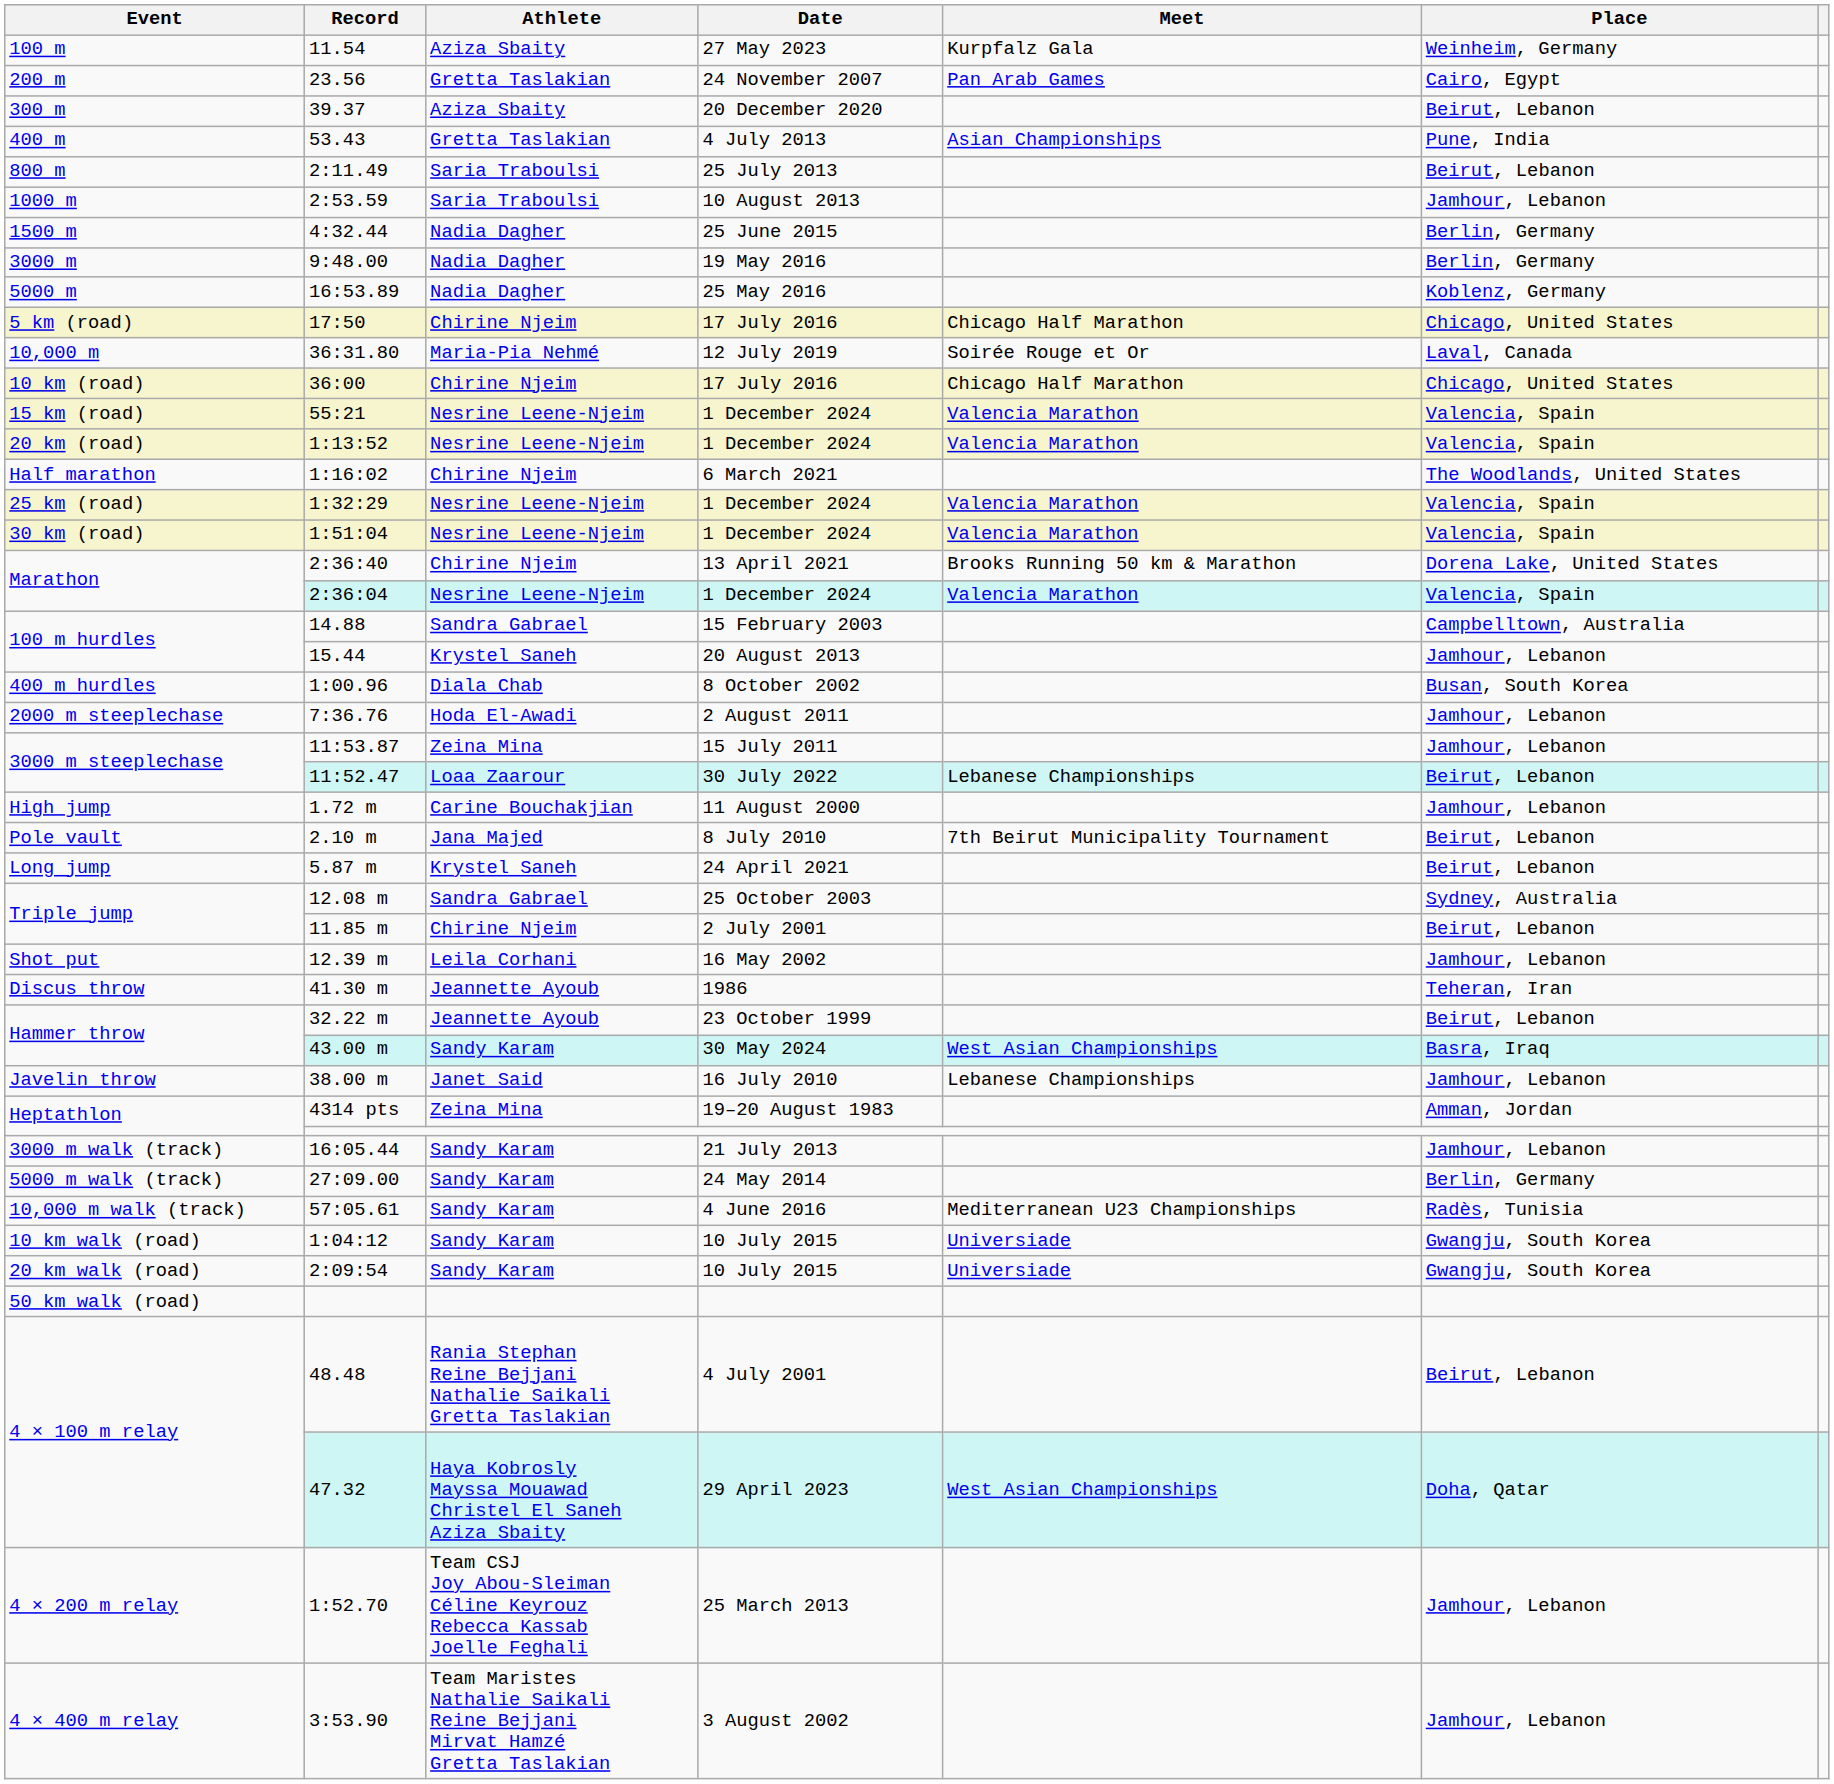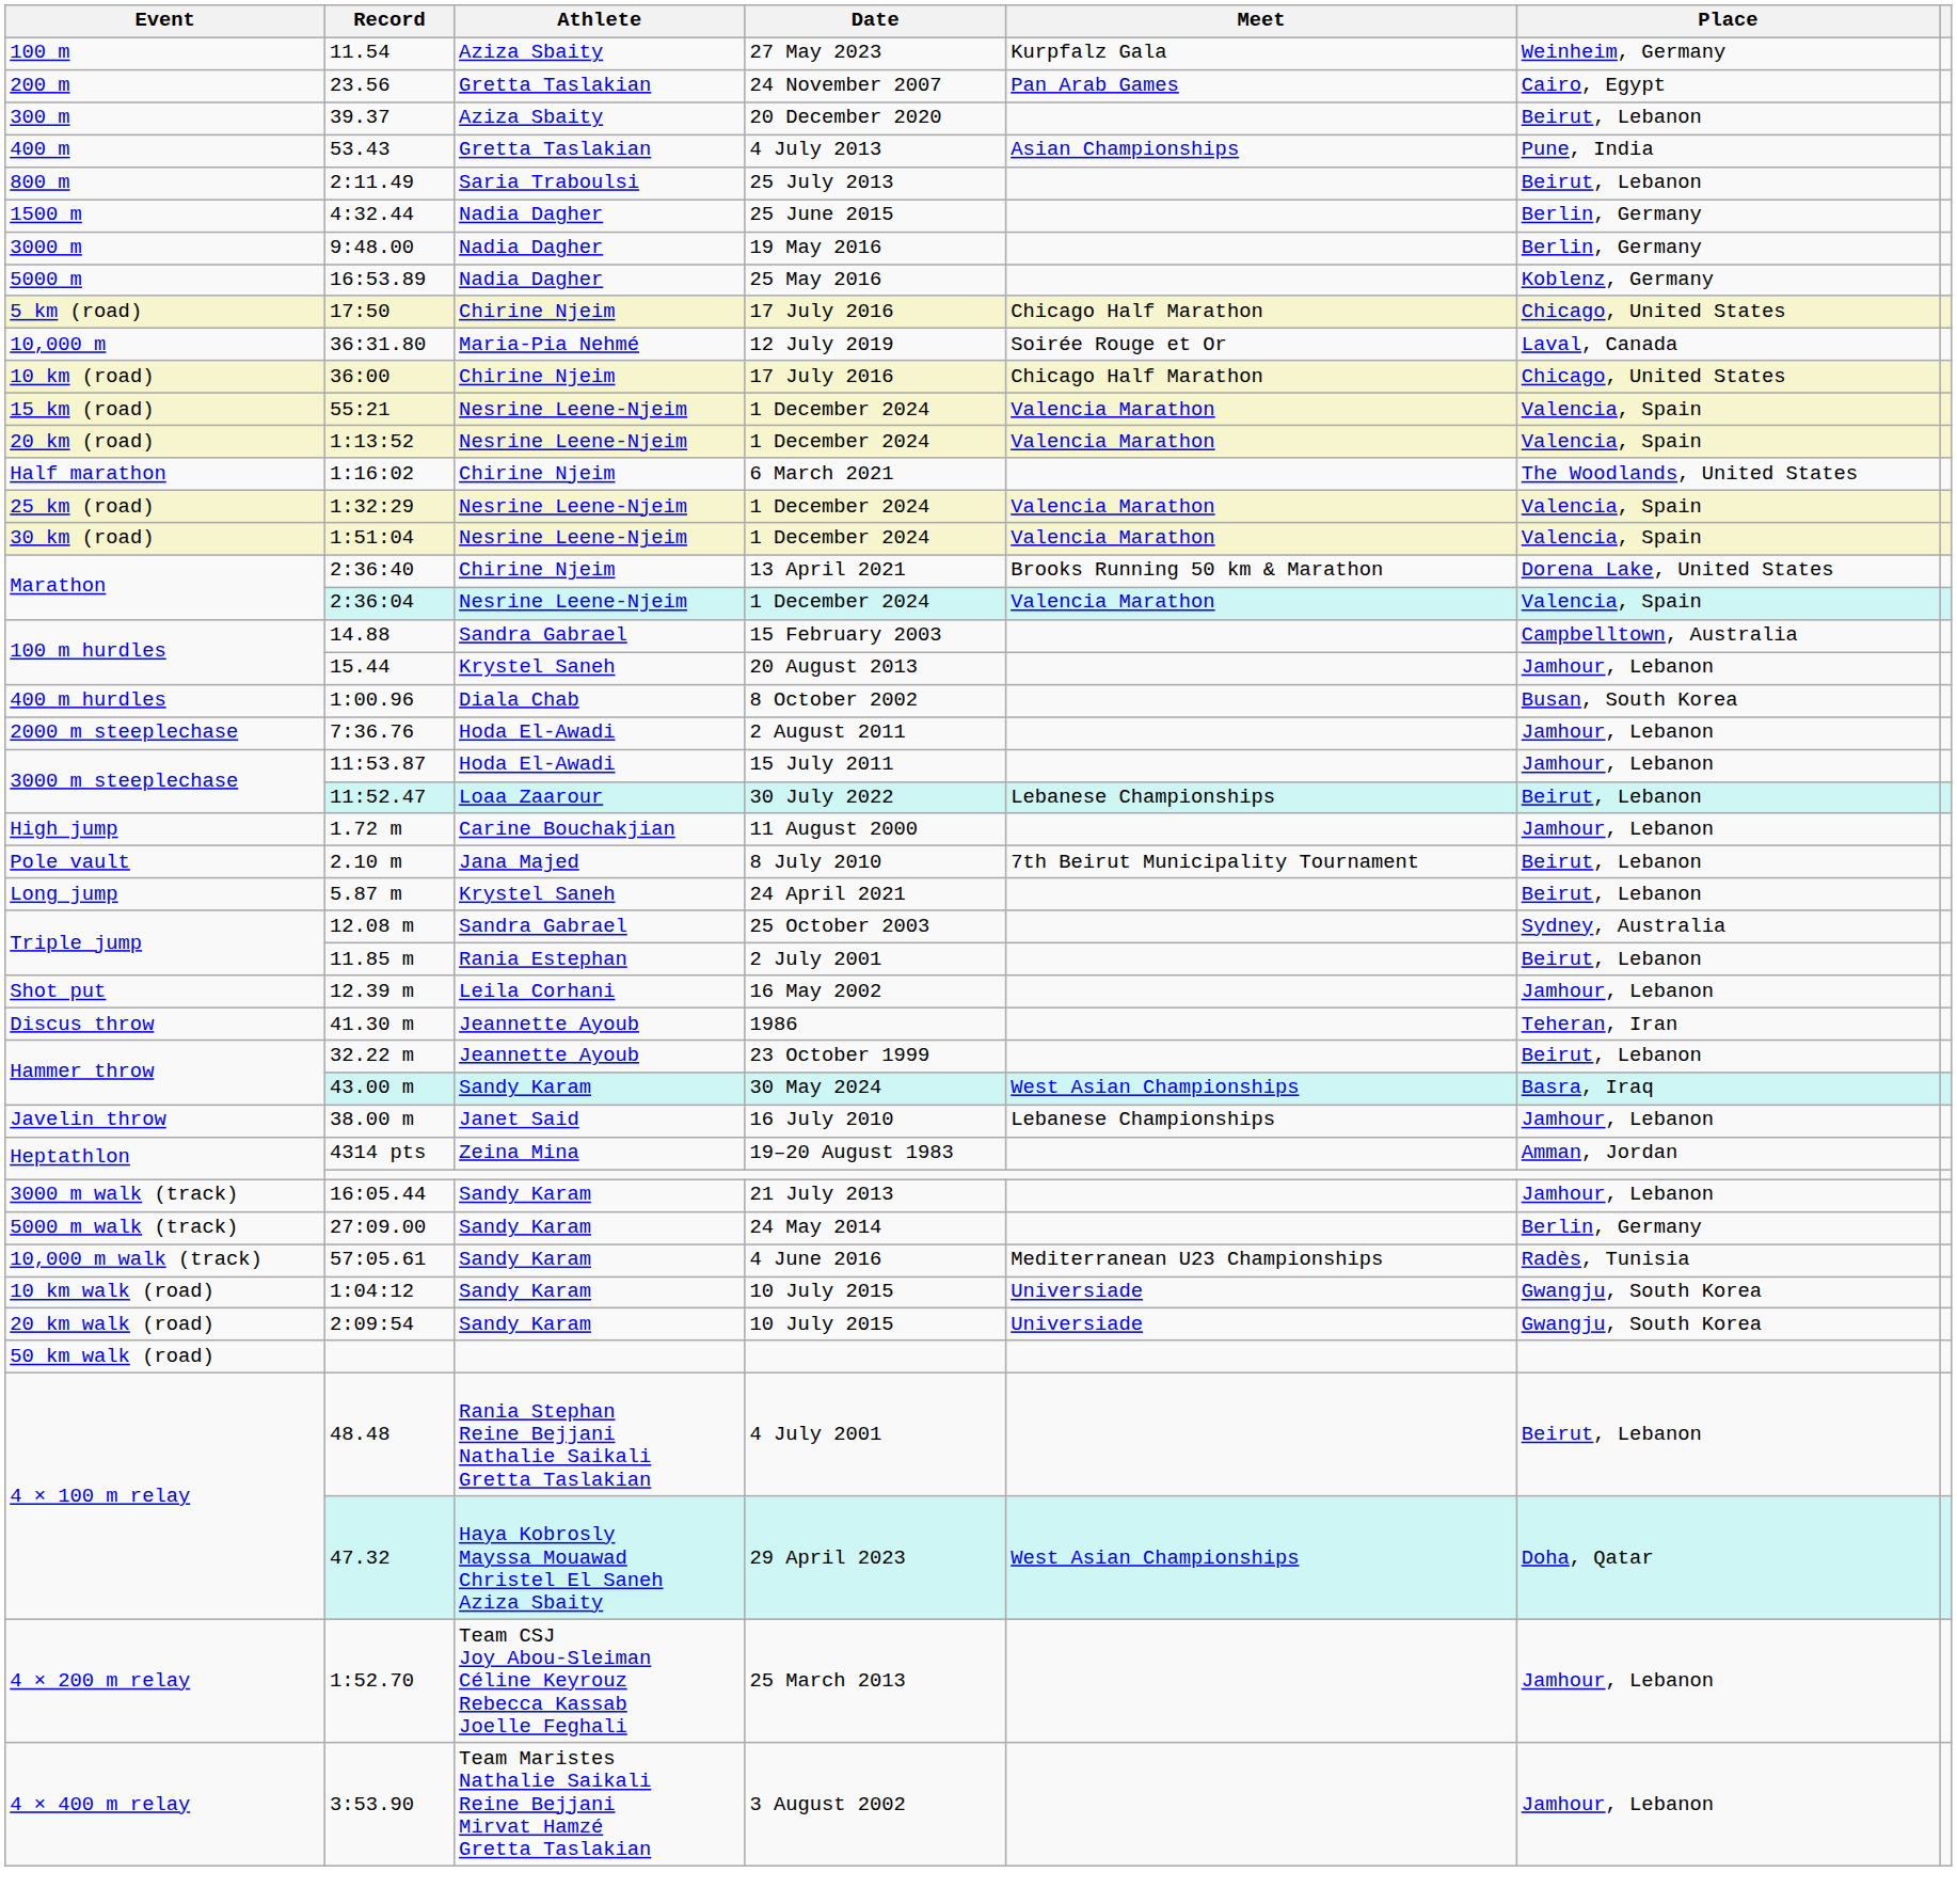 <table class="wikitable" style="font-size:95%; width: 95%;">
 <tr>
 <th>Event</th>
 <th>Record</th>
 <th>Athlete</th>
 <th>Date</th>
 <th>Meet</th>
 <th>Place</th>
 <th></th>
 </tr>
 <tr>
 <td><a href='#'>100 m</a></td>
 <td>11.54 </td>
 <td><a href='#'>Aziza Sbaity</a></td>
 <td>27 May 2023</td>
 <td>Kurpfalz Gala</td>
 <td><a href='#'>Weinheim</a>, Germany</td>
 <td></td>
 </tr>
 <tr>
 <td><a href='#'>200 m</a></td>
 <td>23.56 </td>
 <td><a href='#'>Gretta Taslakian</a></td>
 <td>24 November 2007</td>
 <td><a href='#'>Pan Arab Games</a></td>
 <td><a href='#'>Cairo</a>, Egypt</td>
 <td></td>
 </tr>
 <tr>
 <td><a href='#'>300 m</a></td>
 <td>39.37</td>
 <td><a href='#'>Aziza Sbaity</a></td>
 <td>20 December 2020</td>
 <td></td>
 <td><a href='#'>Beirut</a>, Lebanon</td>
 <td></td>
 </tr>
 <tr>
 <td><a href='#'>400 m</a></td>
 <td>53.43</td>
 <td><a href='#'>Gretta Taslakian</a></td>
 <td>4 July 2013</td>
 <td><a href='#'>Asian Championships</a></td>
 <td><a href='#'>Pune</a>, India</td>
 <td></td>
 </tr>
 <tr>
 <td><a href='#'>800 m</a></td>
 <td>2:11.49</td>
 <td><a href='#'>Saria Traboulsi</a></td>
 <td>25 July 2013</td>
 <td></td>
 <td><a href='#'>Beirut</a>, Lebanon</td>
-<td></td>
-</tr>
-<tr>
-<td><a href='#'>1000 m</a></td>
-<td>2:53.59</td>
-<td><a href='#'>Saria Traboulsi</a></td>
-<td>10 August 2013</td>
-<td></td>
-<td><a href='#'>Jamhour</a>, Lebanon</td>
 <td></td>
 </tr>
 <tr>
 <td><a href='#'>1500 m</a></td>
 <td>4:32.44</td>
 <td><a href='#'>Nadia Dagher</a></td>
 <td>25 June 2015</td>
 <td></td>
 <td><a href='#'>Berlin</a>, Germany</td>
 <td></td>
 </tr>
 <tr>
 <td><a href='#'>3000 m</a></td>
 <td>9:48.00</td>
 <td><a href='#'>Nadia Dagher</a></td>
 <td>19 May 2016</td>
 <td></td>
 <td><a href='#'>Berlin</a>, Germany</td>
 <td></td>
 </tr>
 <tr>
 <td><a href='#'>5000 m</a></td>
 <td>16:53.89</td>
 <td><a href='#'>Nadia Dagher</a></td>
 <td>25 May 2016</td>
 <td></td>
 <td><a href='#'>Koblenz</a>, Germany</td>
 <td></td>
 </tr>
 <tr style="background:#f6F5CE;">
 <td><a href='#'>5 km</a> (road)</td>
 <td>17:50</td>
 <td><a href='#'>Chirine Njeim</a></td>
 <td>17 July 2016</td>
 <td>Chicago Half Marathon</td>
 <td><a href='#'>Chicago</a>, United States</td>
 <td></td>
 </tr>
 <tr>
 <td><a href='#'>10,000 m</a></td>
 <td>36:31.80</td>
 <td><a href='#'>Maria-Pia Nehmé</a></td>
 <td>12 July 2019</td>
 <td>Soirée Rouge et Or</td>
 <td><a href='#'>Laval</a>, Canada</td>
 <td></td>
 </tr>
 <tr style="background:#f6F5CE;">
 <td><a href='#'>10 km</a> (road)</td>
 <td>36:00</td>
 <td><a href='#'>Chirine Njeim</a></td>
 <td>17 July 2016</td>
 <td>Chicago Half Marathon</td>
 <td><a href='#'>Chicago</a>, United States</td>
 <td></td>
 </tr>
 <tr style="background:#f6F5CE;">
 <td><a href='#'>15 km</a> (road)</td>
 <td>55:21</td>
 <td><a href='#'>Nesrine Leene-Njeim</a></td>
 <td>1 December 2024</td>
 <td><a href='#'>Valencia Marathon</a></td>
 <td><a href='#'>Valencia</a>, Spain</td>
 <td></td>
 </tr>
 <tr style="background:#f6F5CE;">
 <td><a href='#'>20 km</a> (road)</td>
 <td>1:13:52</td>
 <td><a href='#'>Nesrine Leene-Njeim</a></td>
 <td>1 December 2024</td>
 <td><a href='#'>Valencia Marathon</a></td>
 <td><a href='#'>Valencia</a>, Spain</td>
 <td></td>
 </tr>
 <tr>
 <td><a href='#'>Half marathon</a></td>
 <td>1:16:02</td>
 <td><a href='#'>Chirine Njeim</a></td>
 <td>6 March 2021</td>
 <td></td>
 <td><a href='#'>The Woodlands</a>, United States</td>
 <td></td>
 </tr>
 <tr style="background:#f6F5CE;">
 <td><a href='#'>25 km</a> (road)</td>
 <td>1:32:29</td>
 <td><a href='#'>Nesrine Leene-Njeim</a></td>
 <td>1 December 2024</td>
 <td><a href='#'>Valencia Marathon</a></td>
 <td><a href='#'>Valencia</a>, Spain</td>
 <td></td>
 </tr>
 <tr style="background:#f6F5CE;">
 <td><a href='#'>30 km</a> (road)</td>
 <td>1:51:04</td>
 <td><a href='#'>Nesrine Leene-Njeim</a></td>
 <td>1 December 2024</td>
 <td><a href='#'>Valencia Marathon</a></td>
 <td><a href='#'>Valencia</a>, Spain</td>
 <td></td>
 </tr>
 <tr>
 <td rowspan=2><a href='#'>Marathon</a></td>
 <td>2:36:40 </td>
 <td><a href='#'>Chirine Njeim</a></td>
 <td>13 April 2021</td>
 <td>Brooks Running 50 km & Marathon</td>
 <td><a href='#'>Dorena Lake</a>, United States</td>
 <td></td>
 </tr>
 <tr bgcolor=#CEF6F5>
 <td>2:36:04</td>
 <td><a href='#'>Nesrine Leene-Njeim</a></td>
 <td>1 December 2024</td>
 <td><a href='#'>Valencia Marathon</a></td>
 <td><a href='#'>Valencia</a>, Spain</td>
 <td></td>
 </tr>
 <tr>
 <td rowspan=2><a href='#'>100 m hurdles</a></td>
 <td>14.88 </td>
 <td><a href='#'>Sandra Gabrael</a></td>
 <td>15 February 2003</td>
 <td></td>
 <td><a href='#'>Campbelltown</a>, Australia</td>
 <td></td>
 </tr>
 <tr>
 <td>15.44 </td>
 <td><a href='#'>Krystel Saneh</a></td>
 <td>20 August 2013</td>
 <td></td>
 <td><a href='#'>Jamhour</a>, Lebanon</td>
 <td></td>
 </tr>
 <tr>
 <td><a href='#'>400 m hurdles</a></td>
 <td>1:00.96</td>
 <td><a href='#'>Diala Chab</a></td>
 <td>8 October 2002</td>
 <td></td>
 <td><a href='#'>Busan</a>, South Korea</td>
 <td></td>
 </tr>
 <tr>
 <td><a href='#'>2000 m steeplechase</a></td>
 <td>7:36.76</td>
 <td><a href='#'>Hoda El-Awadi</a></td>
 <td>2 August 2011</td>
 <td></td>
 <td><a href='#'>Jamhour</a>, Lebanon</td>
 <td></td>
 </tr>
 <tr>
 <td rowspan=2><a href='#'>3000 m steeplechase</a></td>
 <td>11:53.87</td>
-<td><a href='#'>Zeina Mina</a></td>
+<td><a href='#'>Hoda El-Awadi</a></td>
 <td>15 July 2011</td>
 <td></td>
 <td><a href='#'>Jamhour</a>, Lebanon</td>
 <td></td>
 </tr>
 <tr bgcolor="#CEF6F5">
 <td>11:52.47</td>
 <td><a href='#'>Loaa Zaarour</a></td>
 <td>30 July 2022</td>
 <td>Lebanese Championships</td>
 <td><a href='#'>Beirut</a>, Lebanon</td>
 <td></td>
 </tr>
 <tr>
 <td><a href='#'>High jump</a></td>
 <td>1.72 m</td>
 <td><a href='#'>Carine Bouchakjian</a></td>
 <td>11 August 2000</td>
 <td></td>
 <td><a href='#'>Jamhour</a>, Lebanon</td>
 <td></td>
 </tr>
 <tr>
 <td><a href='#'>Pole vault</a></td>
 <td>2.10 m</td>
 <td><a href='#'>Jana Majed</a></td>
 <td>8 July 2010</td>
 <td>7th Beirut Municipality Tournament</td>
 <td><a href='#'>Beirut</a>, Lebanon</td>
 <td></td>
 </tr>
 <tr>
 <td><a href='#'>Long jump</a></td>
 <td>5.87 m </td>
 <td><a href='#'>Krystel Saneh</a></td>
 <td>24 April 2021</td>
 <td></td>
 <td><a href='#'>Beirut</a>, Lebanon</td>
 <td></td>
 </tr>
 <tr>
 <td rowspan=2><a href='#'>Triple jump</a></td>
 <td>12.08 m</td>
 <td><a href='#'>Sandra Gabrael</a></td>
 <td>25 October 2003</td>
 <td></td>
 <td><a href='#'>Sydney</a>, Australia</td>
 <td></td>
 </tr>
 <tr>
 <td>11.85 m </td>
-<td><a href='#'>Chirine Njeim</a></td>
+<td><a href='#'>Rania Estephan</a></td>
 <td>2 July 2001</td>
 <td></td>
 <td><a href='#'>Beirut</a>, Lebanon</td>
 <td></td>
 </tr>
 <tr>
 <td><a href='#'>Shot put</a></td>
 <td>12.39 m</td>
 <td><a href='#'>Leila Corhani</a></td>
 <td>16 May 2002</td>
 <td></td>
 <td><a href='#'>Jamhour</a>, Lebanon</td>
 <td></td>
 </tr>
 <tr>
 <td><a href='#'>Discus throw</a></td>
 <td>41.30 m</td>
 <td><a href='#'>Jeannette Ayoub</a></td>
 <td>1986</td>
 <td></td>
 <td><a href='#'>Teheran</a>, Iran</td>
 <td></td>
 </tr>
 <tr>
 <td rowspan=2><a href='#'>Hammer throw</a></td>
 <td>32.22 m</td>
 <td><a href='#'>Jeannette Ayoub</a></td>
 <td>23 October 1999</td>
 <td></td>
 <td><a href='#'>Beirut</a>, Lebanon</td>
 <td></td>
 </tr>
 <tr bgcolor=#CEF6F5>
 <td>43.00 m</td>
 <td><a href='#'>Sandy Karam</a></td>
 <td>30 May 2024</td>
 <td><a href='#'>West Asian Championships</a></td>
 <td><a href='#'>Basra</a>, Iraq</td>
 <td></td>
 </tr>
 <tr>
 <td><a href='#'>Javelin throw</a></td>
 <td>38.00 m</td>
 <td><a href='#'>Janet Said</a></td>
 <td>16 July 2010</td>
 <td>Lebanese Championships</td>
 <td><a href='#'>Jamhour</a>, Lebanon</td>
 <td></td>
 </tr>
 <tr>
 <td rowspan=2><a href='#'>Heptathlon</a></td>
 <td>4314 pts</td>
 <td><a href='#'>Zeina Mina</a></td>
 <td>19–20 August 1983</td>
 <td></td>
 <td><a href='#'>Amman</a>, Jordan</td>
 <td></td>
 </tr>
 <tr>
 <td colspan=5></td>
 <td></td>
 </tr>
 <tr>
 <td><a href='#'>3000 m walk</a> (track)</td>
 <td>16:05.44</td>
 <td><a href='#'>Sandy Karam</a></td>
 <td>21 July 2013</td>
 <td></td>
 <td><a href='#'>Jamhour</a>, Lebanon</td>
 <td></td>
 </tr>
 <tr>
 <td><a href='#'>5000 m walk</a> (track)</td>
 <td>27:09.00</td>
 <td><a href='#'>Sandy Karam</a></td>
 <td>24 May 2014</td>
 <td></td>
 <td><a href='#'>Berlin</a>, Germany</td>
 <td></td>
 </tr>
 <tr>
 <td><a href='#'>10,000 m walk</a> (track)</td>
 <td>57:05.61</td>
 <td><a href='#'>Sandy Karam</a></td>
 <td>4 June 2016</td>
 <td>Mediterranean U23 Championships</td>
 <td><a href='#'>Radès</a>, Tunisia</td>
 <td></td>
 </tr>
 <tr>
 <td><a href='#'>10 km walk</a> (road)</td>
 <td>1:04:12</td>
 <td><a href='#'>Sandy Karam</a></td>
 <td>10 July 2015</td>
 <td><a href='#'>Universiade</a></td>
 <td><a href='#'>Gwangju</a>, South Korea</td>
 <td></td>
 </tr>
 <tr>
 <td><a href='#'>20 km walk</a> (road)</td>
 <td>2:09:54</td>
 <td><a href='#'>Sandy Karam</a></td>
 <td>10 July 2015</td>
 <td><a href='#'>Universiade</a></td>
 <td><a href='#'>Gwangju</a>, South Korea</td>
 <td></td>
 </tr>
 <tr>
 <td><a href='#'>50 km walk</a> (road)</td>
 <td></td>
 <td></td>
 <td></td>
 <td></td>
 <td></td>
 <td></td>
 </tr>
 <tr>
 <td rowspan=2><a href='#'>4 × 100 m relay</a></td>
 <td>48.48</td>
 <td><br><a href='#'>Rania Stephan</a><br><a href='#'>Reine Bejjani</a><br><a href='#'>Nathalie Saikali</a><br><a href='#'>Gretta Taslakian</a></td>
 <td>4 July 2001</td>
 <td></td>
 <td><a href='#'>Beirut</a>, Lebanon</td>
 <td></td>
 </tr>
 <tr bgcolor="#CEF6F5">
 <td>47.32</td>
 <td><br><a href='#'>Haya Kobrosly</a><br><a href='#'>Mayssa Mouawad</a><br><a href='#'>Christel El Saneh</a><br><a href='#'>Aziza Sbaity</a></td>
 <td>29 April 2023</td>
 <td><a href='#'>West Asian Championships</a></td>
 <td><a href='#'>Doha</a>, Qatar</td>
 <td></td>
 </tr>
 <tr>
 <td><a href='#'>4 × 200 m relay</a></td>
 <td>1:52.70</td>
 <td>Team CSJ<br><a href='#'>Joy Abou-Sleiman</a><br><a href='#'>Céline Keyrouz</a><br><a href='#'>Rebecca Kassab</a><br><a href='#'>Joelle Feghali</a></td>
 <td>25 March 2013</td>
 <td></td>
 <td><a href='#'>Jamhour</a>, Lebanon</td>
 <td></td>
 </tr>
 <tr>
 <td><a href='#'>4 × 400 m relay</a></td>
 <td>3:53.90</td>
 <td>Team Maristes<br><a href='#'>Nathalie Saikali</a><br><a href='#'>Reine Bejjani</a><br><a href='#'>Mirvat Hamzé</a><br><a href='#'>Gretta Taslakian</a></td>
 <td>3 August 2002</td>
 <td></td>
 <td><a href='#'>Jamhour</a>, Lebanon</td>
 <td></td>
 </tr>
 </table>
